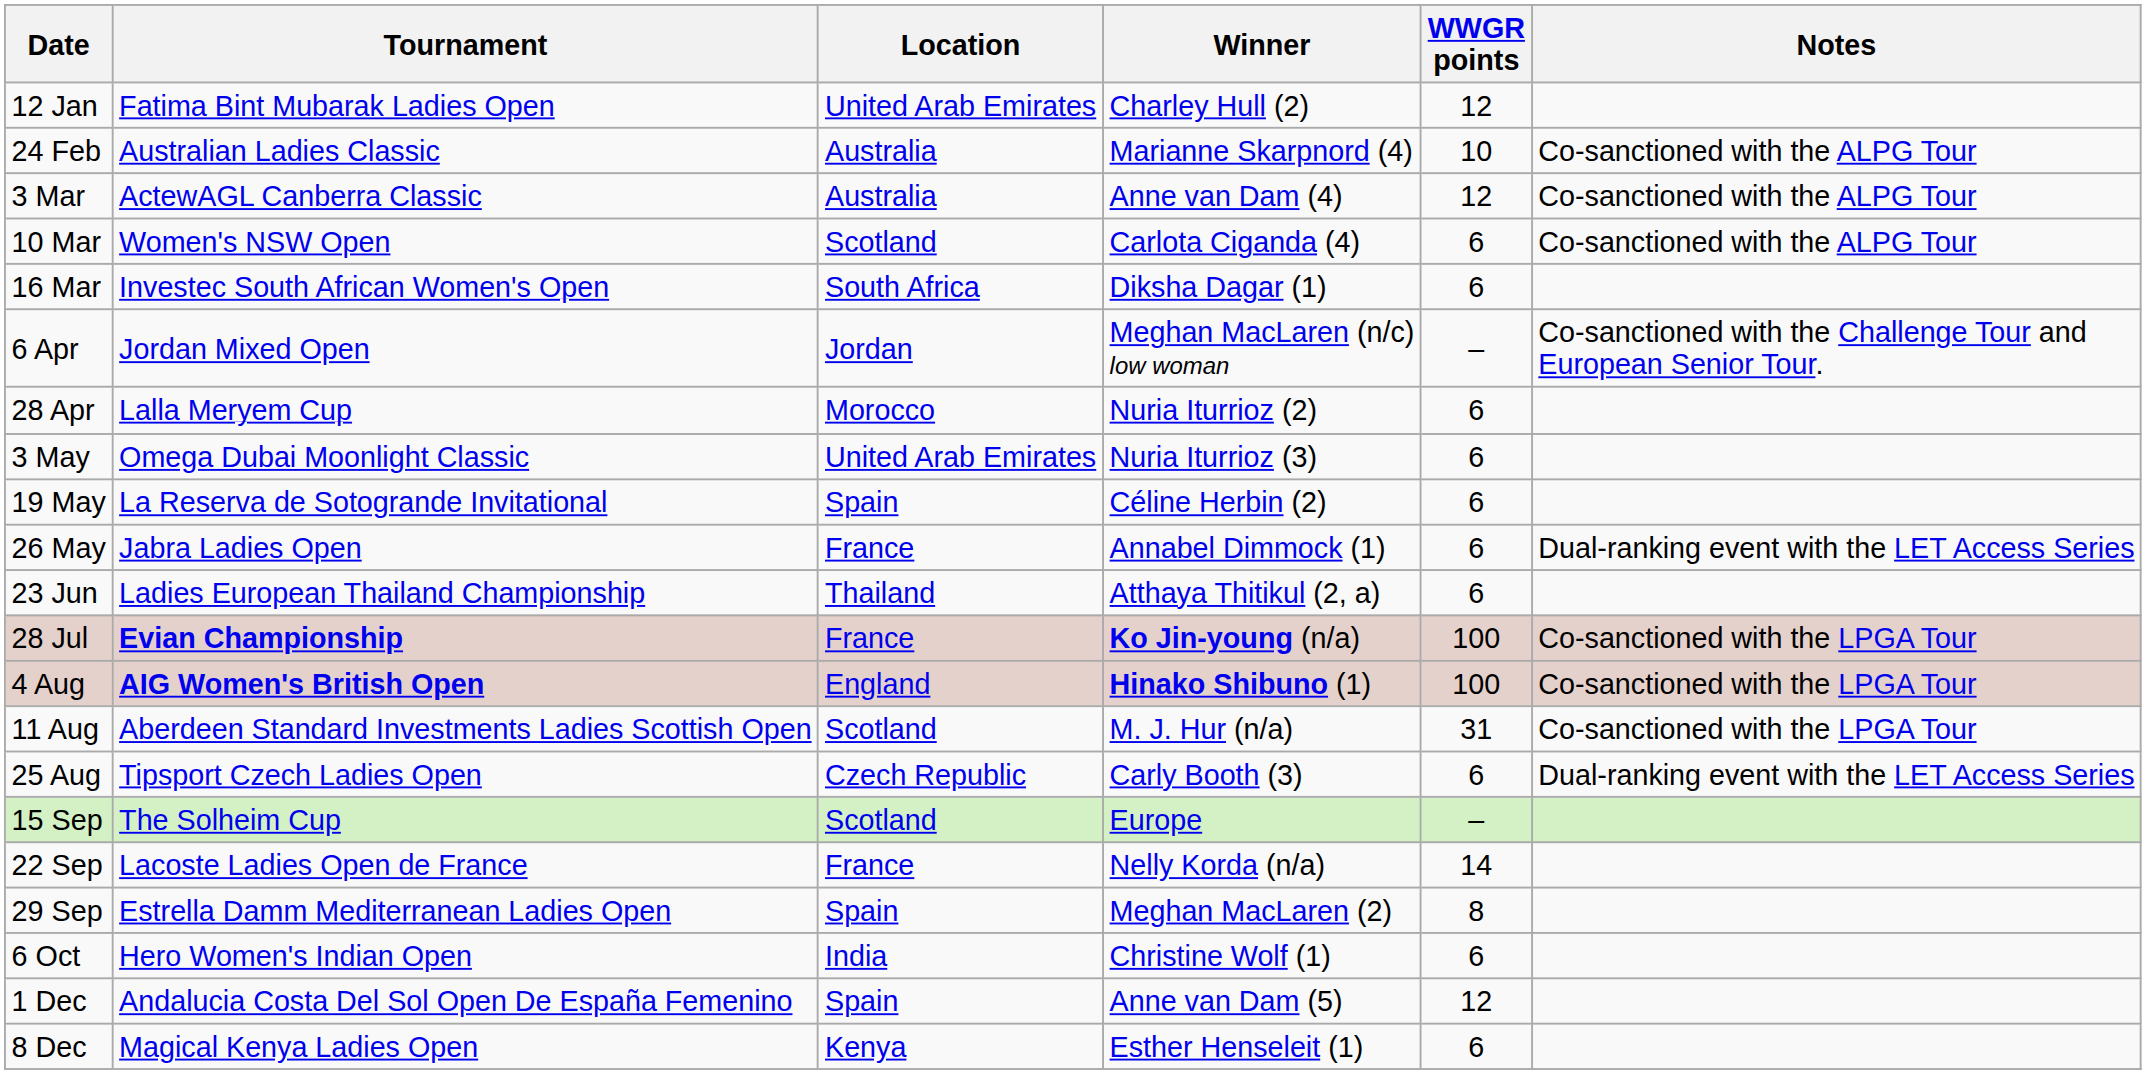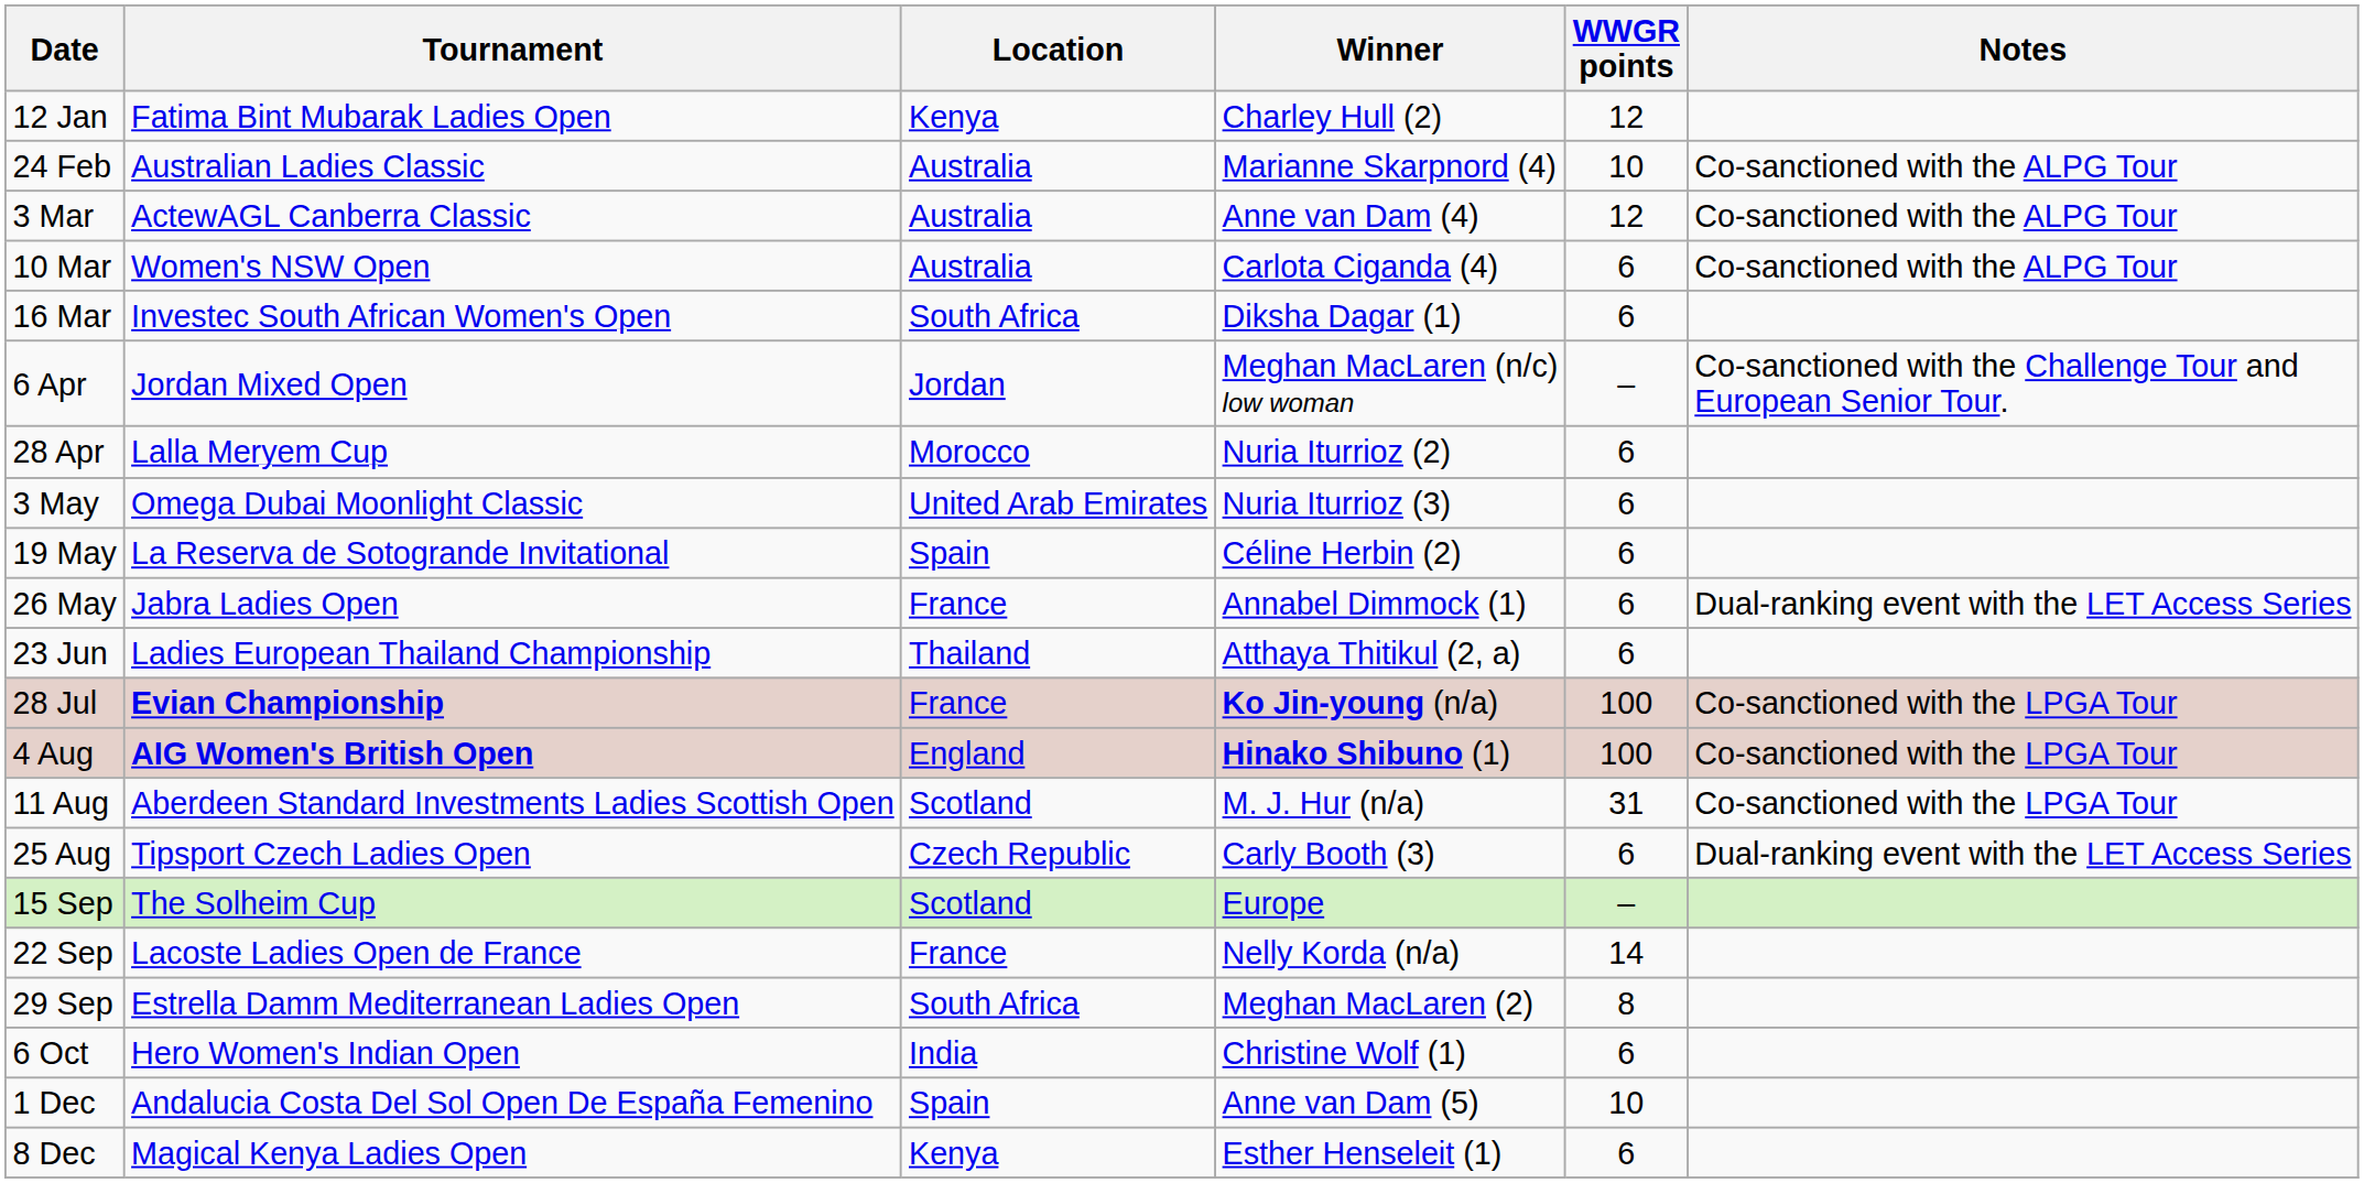 <table class="wikitable sortable" style="font-size:95%">
 <tr>
 <th>Date</th>
 <th>Tournament</th>
 <th>Location</th>
 <th>Winner</th>
 <th><a href='#'>WWGR</a><br>points</th>
 <th>Notes</th>
 </tr>
 <tr>
 <td>12 Jan</td>
 <td><a href='#'>Fatima Bint Mubarak Ladies Open</a></td>
-<td><a href='#'>United Arab Emirates</a></td>
+<td><a href='#'>Kenya</a></td>
 <td> <a href='#'>Charley Hull</a> (2)</td>
 <td align=center>12</td>
 <td></td>
 </tr>
 <tr>
 <td>24 Feb</td>
 <td><a href='#'>Australian Ladies Classic</a></td>
 <td><a href='#'>Australia</a></td>
 <td> <a href='#'>Marianne Skarpnord</a> (4)</td>
 <td align=center>10</td>
 <td>Co-sanctioned with the <a href='#'>ALPG Tour</a></td>
 </tr>
 <tr>
 <td>3 Mar</td>
 <td><a href='#'>ActewAGL Canberra Classic</a></td>
 <td><a href='#'>Australia</a></td>
 <td> <a href='#'>Anne van Dam</a> (4)</td>
 <td align=center>12</td>
 <td>Co-sanctioned with the <a href='#'>ALPG Tour</a></td>
 </tr>
 <tr>
 <td>10 Mar</td>
 <td><a href='#'>Women's NSW Open</a></td>
-<td><a href='#'>Scotland</a></td>
+<td><a href='#'>Australia</a></td>
 <td> <a href='#'>Carlota Ciganda</a> (4)</td>
 <td align=center>6</td>
 <td>Co-sanctioned with the <a href='#'>ALPG Tour</a></td>
 </tr>
 <tr>
 <td>16 Mar</td>
 <td><a href='#'>Investec South African Women's Open</a></td>
 <td><a href='#'>South Africa</a></td>
 <td> <a href='#'>Diksha Dagar</a> (1)</td>
 <td align=center>6</td>
 <td></td>
 </tr>
 <tr>
 <td>6 Apr</td>
 <td><a href='#'>Jordan Mixed Open</a></td>
 <td><a href='#'>Jordan</a></td>
 <td> <a href='#'>Meghan MacLaren</a> (n/c) <br> <small><em>low woman</em></small></td>
 <td align=center>–</td>
 <td>Co-sanctioned with the <a href='#'>Challenge Tour</a> and<br><a href='#'>European Senior Tour</a>.</td>
 </tr>
 <tr>
 <td>28 Apr</td>
 <td><a href='#'>Lalla Meryem Cup</a></td>
 <td><a href='#'>Morocco</a></td>
 <td> <a href='#'>Nuria Iturrioz</a> (2)</td>
 <td align=center>6</td>
 <td></td>
 </tr>
 <tr>
 <td>3 May</td>
 <td><a href='#'>Omega Dubai Moonlight Classic</a></td>
 <td><a href='#'>United Arab Emirates</a></td>
 <td> <a href='#'>Nuria Iturrioz</a> (3)</td>
 <td align=center>6</td>
 <td></td>
 </tr>
 <tr>
 <td>19 May</td>
 <td><a href='#'>La Reserva de Sotogrande Invitational</a></td>
 <td><a href='#'>Spain</a></td>
 <td> <a href='#'>Céline Herbin</a> (2)</td>
 <td align=center>6</td>
 <td></td>
 </tr>
 <tr>
 <td>26 May</td>
 <td><a href='#'>Jabra Ladies Open</a></td>
 <td><a href='#'>France</a></td>
 <td> <a href='#'>Annabel Dimmock</a> (1)</td>
 <td align=center>6</td>
 <td>Dual-ranking event with the <a href='#'>LET Access Series</a></td>
 </tr>
 <tr>
 <td>23 Jun</td>
 <td><a href='#'>Ladies European Thailand Championship</a></td>
 <td><a href='#'>Thailand</a></td>
 <td> <a href='#'>Atthaya Thitikul</a> (2, a)</td>
 <td align=center>6</td>
 <td></td>
 </tr>
 <tr style="background:#e5d1cb;">
 <td>28 Jul</td>
 <td><strong><a href='#'>Evian Championship</a></strong></td>
 <td><a href='#'>France</a></td>
 <td> <strong><a href='#'>Ko Jin-young</a></strong> (n/a)</td>
 <td align=center>100</td>
 <td>Co-sanctioned with the <a href='#'>LPGA Tour</a></td>
 </tr>
 <tr style="background:#e5d1cb;">
 <td>4 Aug</td>
 <td><strong><a href='#'>AIG Women's British Open</a></strong></td>
 <td><a href='#'>England</a></td>
 <td> <strong><a href='#'>Hinako Shibuno</a></strong> (1)</td>
 <td align=center>100</td>
 <td>Co-sanctioned with the <a href='#'>LPGA Tour</a></td>
 </tr>
 <tr>
 <td>11 Aug</td>
 <td><a href='#'>Aberdeen Standard Investments Ladies Scottish Open</a></td>
 <td><a href='#'>Scotland</a></td>
 <td> <a href='#'>M. J. Hur</a> (n/a)</td>
 <td align=center>31</td>
 <td>Co-sanctioned with the <a href='#'>LPGA Tour</a></td>
 </tr>
 <tr>
 <td>25 Aug</td>
 <td><a href='#'>Tipsport Czech Ladies Open</a></td>
 <td><a href='#'>Czech Republic</a></td>
 <td> <a href='#'>Carly Booth</a> (3)</td>
 <td align=center>6</td>
 <td>Dual-ranking event with the <a href='#'>LET Access Series</a></td>
 </tr>
 <tr style="background:#D4F1C5;">
 <td>15 Sep</td>
 <td><a href='#'>The Solheim Cup</a></td>
 <td><a href='#'>Scotland</a></td>
 <td> <a href='#'>Europe</a></td>
 <td align=center>–</td>
 <td></td>
 </tr>
 <tr>
 <td>22 Sep</td>
 <td><a href='#'>Lacoste Ladies Open de France</a></td>
 <td><a href='#'>France</a></td>
 <td> <a href='#'>Nelly Korda</a> (n/a)</td>
 <td align=center>14</td>
 <td></td>
 </tr>
 <tr>
 <td>29 Sep</td>
 <td><a href='#'>Estrella Damm Mediterranean Ladies Open</a></td>
-<td><a href='#'>Spain</a></td>
+<td><a href='#'>South Africa</a></td>
 <td> <a href='#'>Meghan MacLaren</a> (2)</td>
 <td align=center>8</td>
 <td></td>
 </tr>
 <tr>
 <td>6 Oct</td>
 <td><a href='#'>Hero Women's Indian Open</a></td>
 <td><a href='#'>India</a></td>
 <td> <a href='#'>Christine Wolf</a> (1)</td>
 <td align=center>6</td>
 <td></td>
 </tr>
 <tr>
 <td>1 Dec</td>
 <td><a href='#'>Andalucia Costa Del Sol Open De España Femenino</a></td>
 <td><a href='#'>Spain</a></td>
 <td> <a href='#'>Anne van Dam</a> (5)</td>
-<td align=center>12</td>
+<td align=center>10</td>
 <td></td>
 </tr>
 <tr>
 <td>8 Dec</td>
 <td><a href='#'>Magical Kenya Ladies Open</a></td>
 <td><a href='#'>Kenya</a></td>
 <td> <a href='#'>Esther Henseleit</a> (1)</td>
 <td align=center>6</td>
 <td></td>
 </tr>
 </table>
